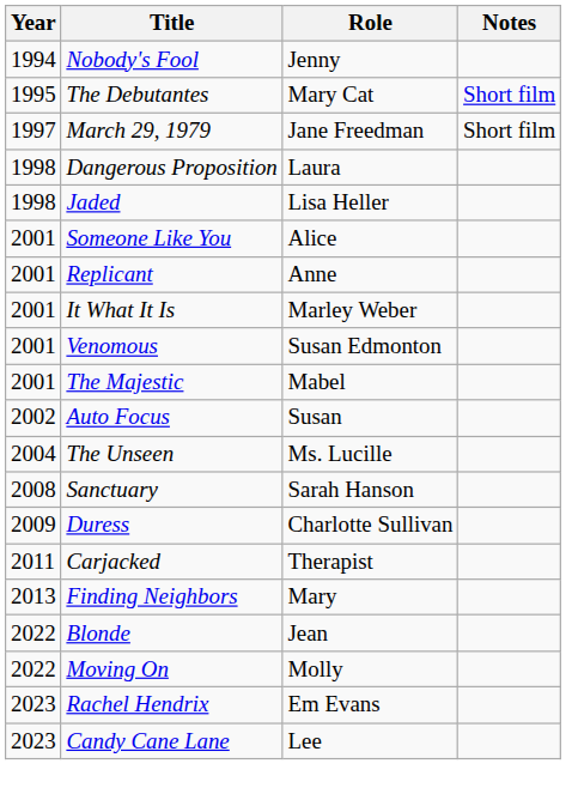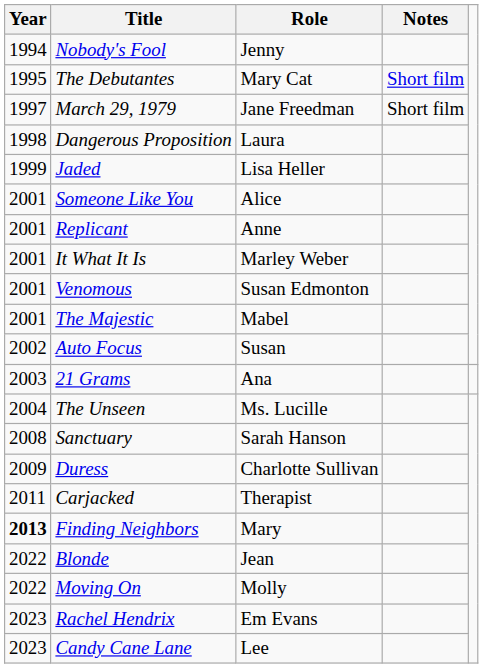 <table class="wikitable sortable">
 <tr>
 <th>Year</th>
 <th>Title</th>
 <th>Role</th>
 <th class="unsortable">Notes</th>
 </tr>
 <tr>
 <td>1994</td>
 <td><em><a href='#'>Nobody's Fool</a></em></td>
 <td>Jenny</td>
 <td></td>
 </tr>
 <tr>
 <td>1995</td>
 <td><em>The Debutantes</em></td>
 <td>Mary Cat</td>
 <td><a href='#'>Short film</a></td>
 </tr>
 <tr>
 <td>1997</td>
 <td><em>March 29, 1979</em></td>
 <td>Jane Freedman</td>
 <td>Short film</td>
 </tr>
 <tr>
 <td>1998</td>
 <td><em>Dangerous Proposition</em></td>
 <td>Laura</td>
 <td></td>
 </tr>
 <tr>
-<td>1998</td>
+<td>1999</td>
 <td><em><a href='#'>Jaded</a></em></td>
 <td>Lisa Heller</td>
 <td></td>
 </tr>
 <tr>
 <td>2001</td>
 <td><em><a href='#'>Someone Like You</a></em></td>
 <td>Alice</td>
 <td></td>
 </tr>
 <tr>
 <td>2001</td>
 <td><em><a href='#'>Replicant</a></em></td>
 <td>Anne</td>
 <td></td>
 </tr>
 <tr>
 <td>2001</td>
 <td><em>It What It Is</em></td>
 <td>Marley Weber</td>
 <td></td>
 </tr>
 <tr>
 <td>2001</td>
 <td><em><a href='#'>Venomous</a></em></td>
 <td>Susan Edmonton</td>
 <td></td>
 </tr>
 <tr>
 <td>2001</td>
 <td><em><a href='#'>The Majestic</a></em></td>
 <td>Mabel</td>
 <td></td>
 </tr>
 <tr>
 <td>2002</td>
 <td><em><a href='#'>Auto Focus</a></em></td>
 <td>Susan</td>
 <td></td>
 </tr>
 <tr>
+<td>2003</td>
+<td><em><a href='#'>21 Grams</a></em></td>
+<td>Ana</td>
+<td></td>
+<td></td>
+</tr>
+<tr>
 <td>2004</td>
 <td><em>The Unseen</em></td>
 <td>Ms. Lucille</td>
 <td></td>
 </tr>
 <tr>
 <td>2008</td>
 <td><em>Sanctuary</em></td>
 <td>Sarah Hanson</td>
 <td></td>
 </tr>
 <tr>
 <td>2009</td>
 <td><em><a href='#'>Duress</a></em></td>
 <td>Charlotte Sullivan</td>
 <td></td>
 </tr>
 <tr>
 <td>2011</td>
 <td><em>Carjacked</em></td>
 <td>Therapist</td>
 <td></td>
 </tr>
 <tr>
-<td>2013</td>
+<td><strong>2013</strong></td>
 <td><em><a href='#'>Finding Neighbors</a></em></td>
 <td>Mary</td>
 <td></td>
 </tr>
 <tr>
 <td>2022</td>
 <td><em><a href='#'>Blonde</a></em></td>
 <td>Jean</td>
 <td></td>
 </tr>
 <tr>
 <td>2022</td>
 <td><em><a href='#'>Moving On</a></em></td>
 <td>Molly</td>
 <td></td>
 </tr>
 <tr>
 <td>2023</td>
 <td><em><a href='#'>Rachel Hendrix</a></em></td>
 <td>Em Evans</td>
 <td></td>
 </tr>
 <tr>
 <td>2023</td>
 <td><em><a href='#'>Candy Cane Lane</a></em></td>
 <td>Lee</td>
 <td></td>
 </tr>
 </table>
